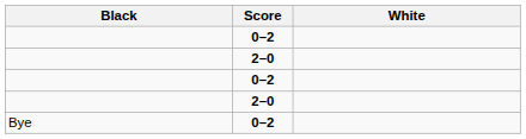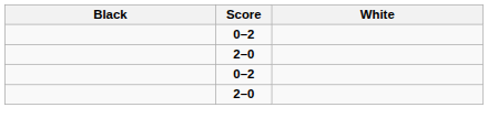 <table class="wikitable" style="text-align: center;">
 <tr>
 <th align="right" width="270">Black</th>
 <th width="65">Score</th>
 <th align="left" width="270">White</th>
 </tr>
 <tr>
 <td align=left></td>
 <td align=center><strong>0–2</strong></td>
 <td align=left><strong></strong></td>
 </tr>
 <tr>
 <td align=left><strong></strong></td>
 <td align=center><strong>2–0</strong></td>
 <td align=left></td>
 </tr>
 <tr>
 <td align=left></td>
 <td align=center><strong>0–2</strong></td>
 <td align=left><strong></strong></td>
 </tr>
 <tr>
 <td align=left><strong></strong></td>
 <td align=center><strong>2–0</strong></td>
 <td align=left></td>
 </tr>
-<tr>
-<td align=left>Bye</td>
-<td align=center><strong>0–2</strong></td>
-<td align=left><strong></strong></td>
-</tr>
 </table>
